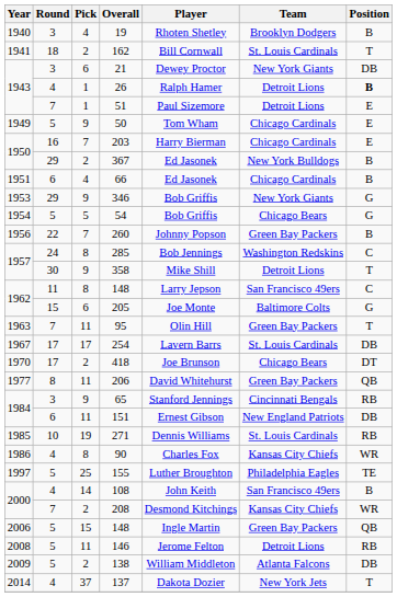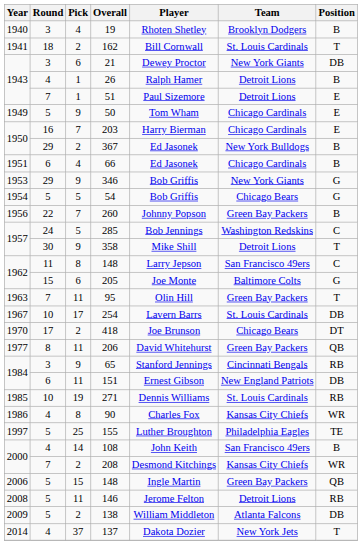 <table class="wikitable sortable" style="text-align: center;">
 <tr>
 <th>Year</th>
 <th>Round</th>
 <th>Pick</th>
 <th>Overall</th>
 <th>Player</th>
 <th>Team</th>
 <th>Position</th>
 </tr>
 <tr>
 <td>1940</td>
 <td>3</td>
 <td>4</td>
 <td>19</td>
 <td><a href='#'>Rhoten Shetley</a></td>
 <td><a href='#'>Brooklyn Dodgers</a></td>
 <td>B</td>
 </tr>
 <tr>
 <td>1941</td>
 <td>18</td>
 <td>2</td>
 <td>162</td>
 <td><a href='#'>Bill Cornwall</a></td>
 <td><a href='#'>St. Louis Cardinals</a></td>
 <td>T</td>
 </tr>
 <tr>
 <td rowspan="3">1943</td>
 <td>3</td>
 <td>6</td>
 <td>21</td>
 <td><a href='#'>Dewey Proctor</a></td>
 <td><a href='#'>New York Giants</a></td>
 <td>DB</td>
 </tr>
 <tr>
 <td>4</td>
 <td>1</td>
 <td>26</td>
 <td><a href='#'>Ralph Hamer</a></td>
 <td><a href='#'>Detroit Lions</a></td>
-<td><strong>B</strong></td>
+<td>B</td>
 </tr>
 <tr>
 <td>7</td>
 <td>1</td>
 <td>51</td>
 <td><a href='#'>Paul Sizemore</a></td>
 <td><a href='#'>Detroit Lions</a></td>
 <td>E</td>
 </tr>
 <tr>
 <td>1949</td>
 <td>5</td>
 <td>9</td>
 <td>50</td>
 <td><a href='#'>Tom Wham</a></td>
 <td><a href='#'>Chicago Cardinals</a></td>
 <td>E</td>
 </tr>
 <tr>
 <td rowspan="2">1950</td>
 <td>16</td>
 <td>7</td>
 <td>203</td>
 <td><a href='#'>Harry Bierman</a></td>
 <td><a href='#'>Chicago Cardinals</a></td>
 <td>E</td>
 </tr>
 <tr>
 <td>29</td>
 <td>2</td>
 <td>367</td>
 <td><a href='#'>Ed Jasonek</a></td>
 <td><a href='#'>New York Bulldogs</a></td>
 <td>B</td>
 </tr>
 <tr>
 <td>1951</td>
 <td>6</td>
 <td>4</td>
 <td>66</td>
 <td><a href='#'>Ed Jasonek</a></td>
 <td><a href='#'>Chicago Cardinals</a></td>
 <td>B</td>
 </tr>
 <tr>
 <td>1953</td>
 <td>29</td>
 <td>9</td>
 <td>346</td>
 <td><a href='#'>Bob Griffis</a></td>
 <td><a href='#'>New York Giants</a></td>
 <td>G</td>
 </tr>
 <tr>
 <td>1954</td>
 <td>5</td>
 <td>5</td>
 <td>54</td>
 <td><a href='#'>Bob Griffis</a></td>
 <td><a href='#'>Chicago Bears</a></td>
 <td>G</td>
 </tr>
 <tr>
 <td>1956</td>
 <td>22</td>
 <td>7</td>
 <td>260</td>
 <td><a href='#'>Johnny Popson</a></td>
 <td><a href='#'>Green Bay Packers</a></td>
 <td>B</td>
 </tr>
 <tr>
 <td rowspan="2">1957</td>
 <td>24</td>
-<td>8</td>
+<td>5</td>
 <td>285</td>
 <td><a href='#'>Bob Jennings</a></td>
 <td><a href='#'>Washington Redskins</a></td>
 <td>C</td>
 </tr>
 <tr>
 <td>30</td>
 <td>9</td>
 <td>358</td>
 <td><a href='#'>Mike Shill</a></td>
 <td><a href='#'>Detroit Lions</a></td>
 <td>T</td>
 </tr>
 <tr>
 <td rowspan="2">1962</td>
 <td>11</td>
 <td>8</td>
 <td>148</td>
 <td><a href='#'>Larry Jepson</a></td>
 <td><a href='#'>San Francisco 49ers</a></td>
 <td>C</td>
 </tr>
 <tr>
 <td>15</td>
 <td>6</td>
 <td>205</td>
 <td><a href='#'>Joe Monte</a></td>
 <td><a href='#'>Baltimore Colts</a></td>
 <td>G</td>
 </tr>
 <tr>
 <td>1963</td>
 <td>7</td>
 <td>11</td>
 <td>95</td>
 <td><a href='#'>Olin Hill</a></td>
 <td><a href='#'>Green Bay Packers</a></td>
 <td>T</td>
 </tr>
 <tr>
 <td>1967</td>
-<td>17</td>
+<td>10</td>
 <td>17</td>
 <td>254</td>
 <td><a href='#'>Lavern Barrs</a></td>
 <td><a href='#'>St. Louis Cardinals</a></td>
 <td>DB</td>
 </tr>
 <tr>
 <td>1970</td>
 <td>17</td>
 <td>2</td>
 <td>418</td>
 <td><a href='#'>Joe Brunson</a></td>
 <td><a href='#'>Chicago Bears</a></td>
 <td>DT</td>
 </tr>
 <tr>
 <td>1977</td>
 <td>8</td>
 <td>11</td>
 <td>206</td>
 <td><a href='#'>David Whitehurst</a></td>
 <td><a href='#'>Green Bay Packers</a></td>
 <td>QB</td>
 </tr>
 <tr>
 <td rowspan="2">1984</td>
 <td>3</td>
 <td>9</td>
 <td>65</td>
 <td><a href='#'>Stanford Jennings</a></td>
 <td><a href='#'>Cincinnati Bengals</a></td>
 <td>RB</td>
 </tr>
 <tr>
 <td>6</td>
 <td>11</td>
 <td>151</td>
 <td><a href='#'>Ernest Gibson</a></td>
 <td><a href='#'>New England Patriots</a></td>
 <td>DB</td>
 </tr>
 <tr>
 <td>1985</td>
 <td>10</td>
 <td>19</td>
 <td>271</td>
 <td><a href='#'>Dennis Williams</a></td>
 <td><a href='#'>St. Louis Cardinals</a></td>
 <td>RB</td>
 </tr>
 <tr>
 <td>1986</td>
 <td>4</td>
 <td>8</td>
 <td>90</td>
 <td><a href='#'>Charles Fox</a></td>
 <td><a href='#'>Kansas City Chiefs</a></td>
 <td>WR</td>
 </tr>
 <tr>
 <td>1997</td>
 <td>5</td>
 <td>25</td>
 <td>155</td>
 <td><a href='#'>Luther Broughton</a></td>
 <td><a href='#'>Philadelphia Eagles</a></td>
 <td>TE</td>
 </tr>
 <tr>
 <td rowspan="2">2000</td>
 <td>4</td>
 <td>14</td>
 <td>108</td>
 <td><a href='#'>John Keith</a></td>
 <td><a href='#'>San Francisco 49ers</a></td>
 <td>B</td>
 </tr>
 <tr>
 <td>7</td>
 <td>2</td>
 <td>208</td>
 <td><a href='#'>Desmond Kitchings</a></td>
 <td><a href='#'>Kansas City Chiefs</a></td>
 <td>WR</td>
 </tr>
 <tr>
 <td>2006</td>
 <td>5</td>
 <td>15</td>
 <td>148</td>
 <td><a href='#'>Ingle Martin</a></td>
 <td><a href='#'>Green Bay Packers</a></td>
 <td>QB</td>
 </tr>
 <tr>
 <td>2008</td>
 <td>5</td>
 <td>11</td>
 <td>146</td>
 <td><a href='#'>Jerome Felton</a></td>
 <td><a href='#'>Detroit Lions</a></td>
 <td>RB</td>
 </tr>
 <tr>
 <td>2009</td>
 <td>5</td>
 <td>2</td>
 <td>138</td>
 <td><a href='#'>William Middleton</a></td>
 <td><a href='#'>Atlanta Falcons</a></td>
 <td>DB</td>
 </tr>
 <tr>
 <td>2014</td>
 <td>4</td>
 <td>37</td>
 <td>137</td>
 <td><a href='#'>Dakota Dozier</a></td>
 <td><a href='#'>New York Jets</a></td>
 <td>T</td>
 </tr>
 <tr>
 </tr>
 </table>
